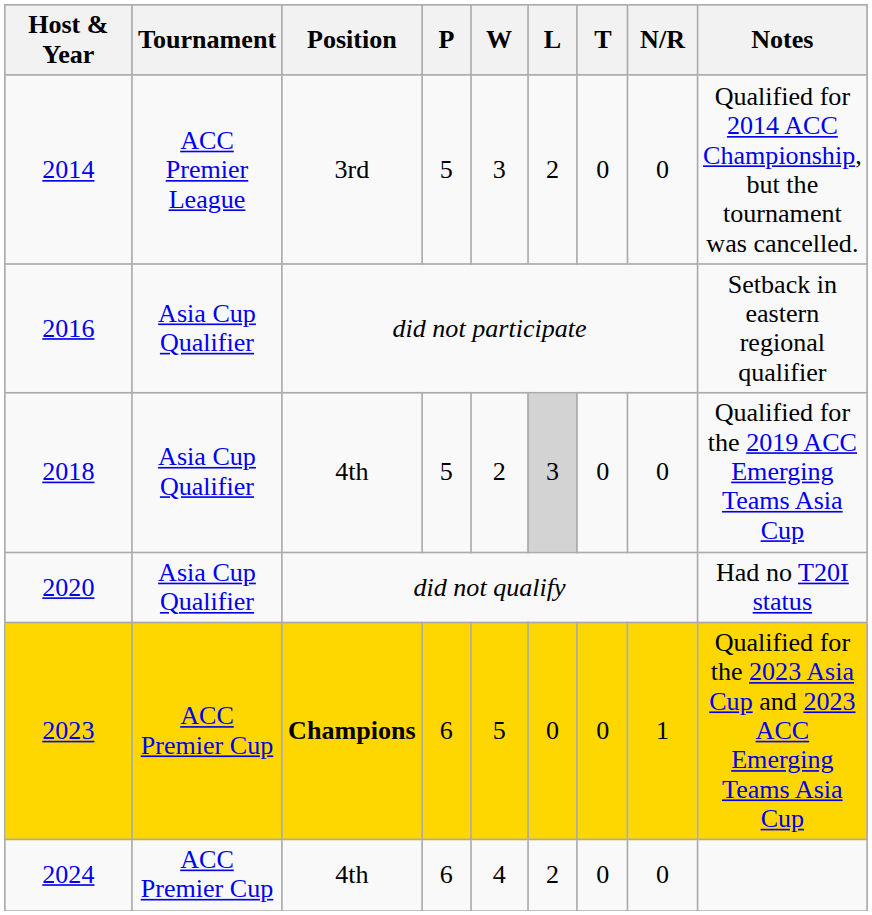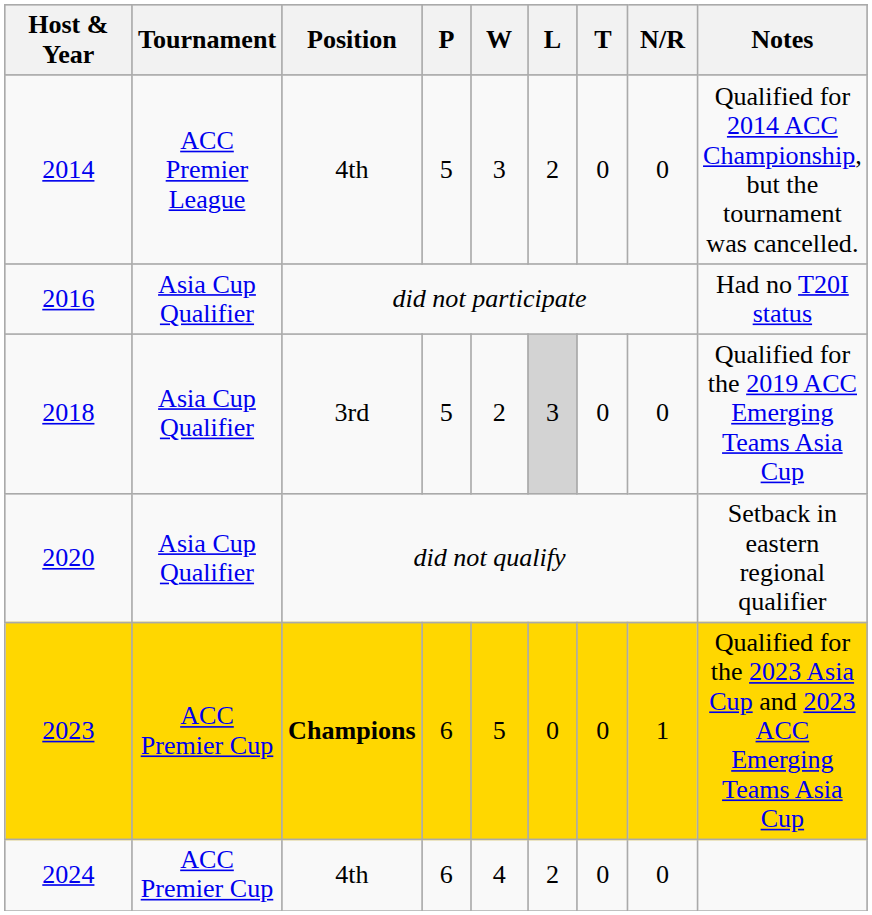 <table class="wikitable" style="text-align: center; width:85%">
 <tr>
 <th width=150>Host & Year</th>
 <th width=50>Tournament</th>
 <th width=50>Position</th>
 <th width=50>P</th>
 <th width=50>W</th>
 <th width=50>L</th>
 <th width=50>T</th>
 <th width=50>N/R</th>
 <th><strong>Notes</strong></th>
 </tr>
 <tr>
 <td><a href='#'>2014</a></td>
 <td><a href='#'>ACC Premier League</a></td>
-<td>3rd</td>
+<td>4th</td>
 <td>5</td>
 <td>3</td>
 <td>2</td>
 <td>0</td>
 <td>0</td>
 <td>Qualified for <a href='#'>2014 ACC Championship</a>, but the tournament was cancelled.</td>
 </tr>
 <tr>
 <td><a href='#'>2016</a></td>
 <td><a href='#'>Asia Cup Qualifier</a></td>
 <td colspan="6" rowspan="1"><em>did not participate</em></td>
-<td>Setback in eastern regional qualifier</td>
+<td>Had no <a href='#'>T20I status</a></td>
 </tr>
 <tr>
 <td><a href='#'>2018</a></td>
 <td><a href='#'>Asia Cup Qualifier</a></td>
-<td>4th</td>
+<td>3rd</td>
 <td>5</td>
 <td>2</td>
 <td style="background: lightgrey;">3</td>
 <td>0</td>
 <td>0</td>
 <td>Qualified for the <a href='#'>2019 ACC Emerging Teams Asia Cup</a></td>
 </tr>
 <tr>
 <td><a href='#'>2020</a></td>
 <td><a href='#'>Asia Cup Qualifier</a></td>
 <td colspan="6" rowspan="1"><em>did not qualify</em></td>
-<td>Had no <a href='#'>T20I status</a></td>
+<td>Setback in eastern regional qualifier</td>
 </tr>
 <tr style="background:gold;">
 <td><a href='#'>2023</a></td>
 <td><a href='#'>ACC Premier Cup</a></td>
 <td><strong>Champions</strong></td>
 <td>6</td>
 <td>5</td>
 <td>0</td>
 <td>0</td>
 <td>1</td>
 <td>Qualified for the <a href='#'>2023 Asia Cup</a> and <a href='#'>2023 ACC Emerging Teams Asia Cup</a></td>
 </tr>
 <tr>
 <td><a href='#'>2024</a></td>
 <td><a href='#'>ACC Premier Cup</a></td>
 <td>4th</td>
 <td>6</td>
 <td>4</td>
 <td>2</td>
 <td>0</td>
 <td>0</td>
 <td></td>
 </tr>
 </table>
